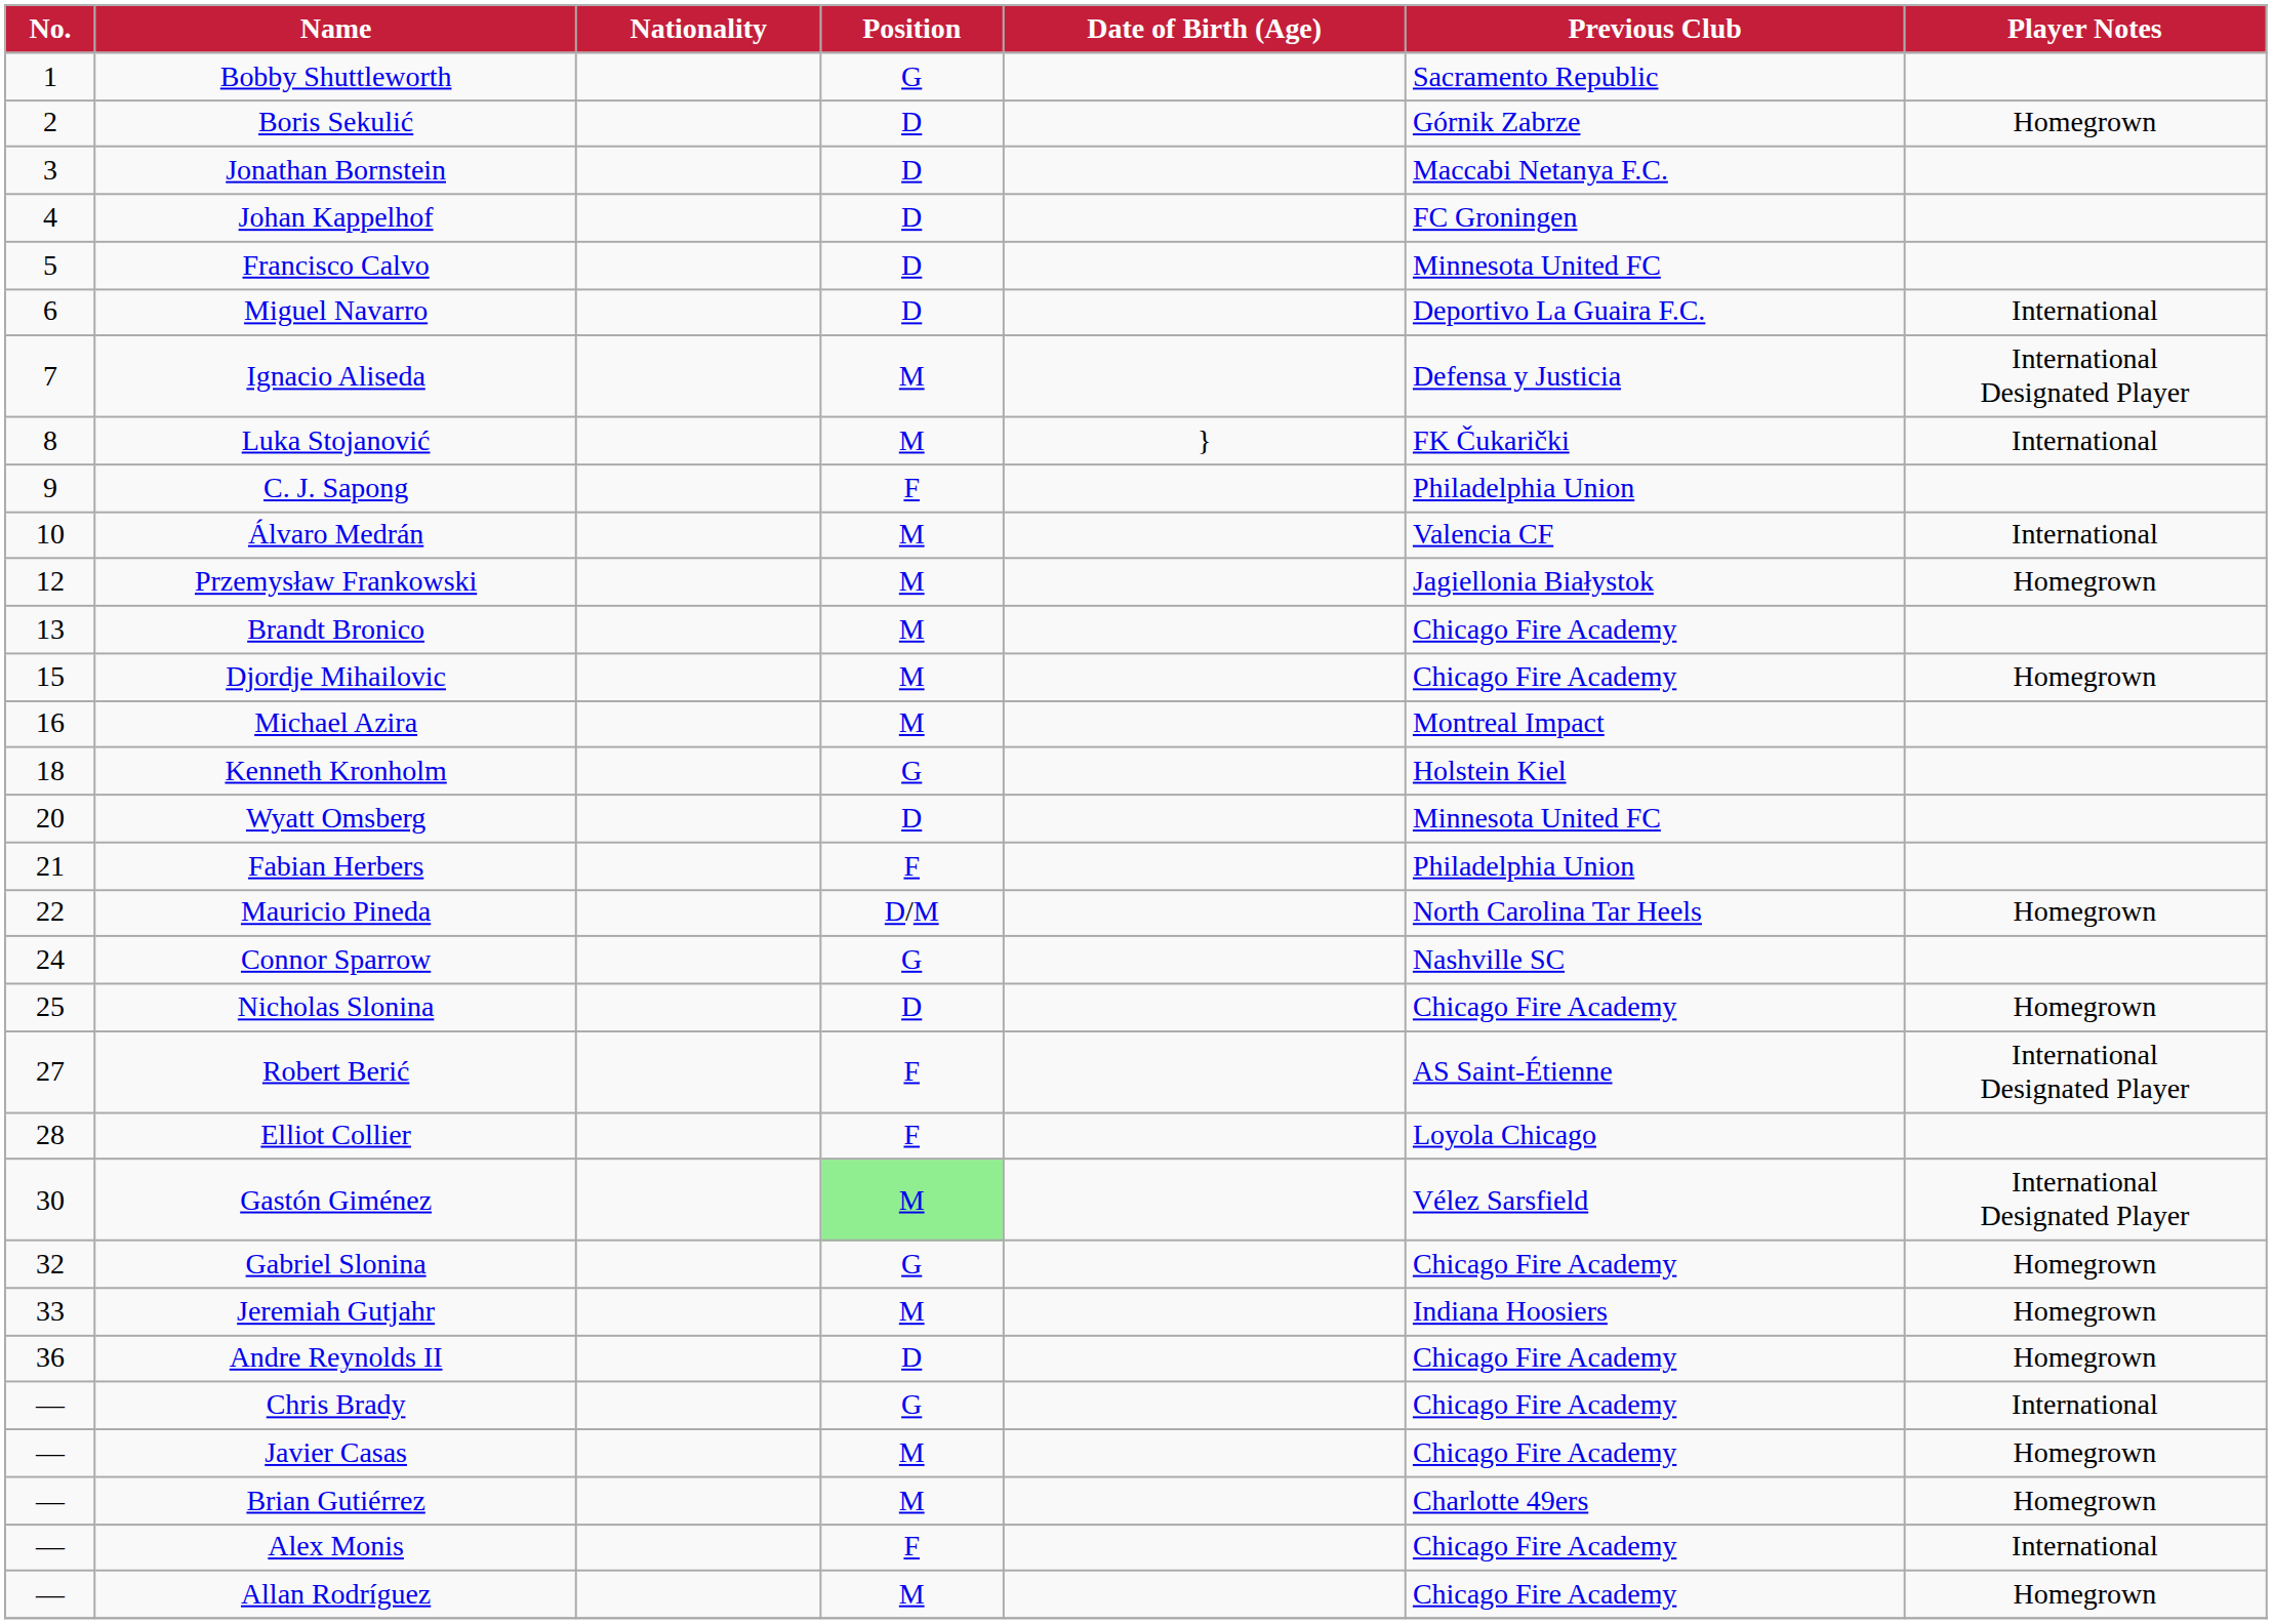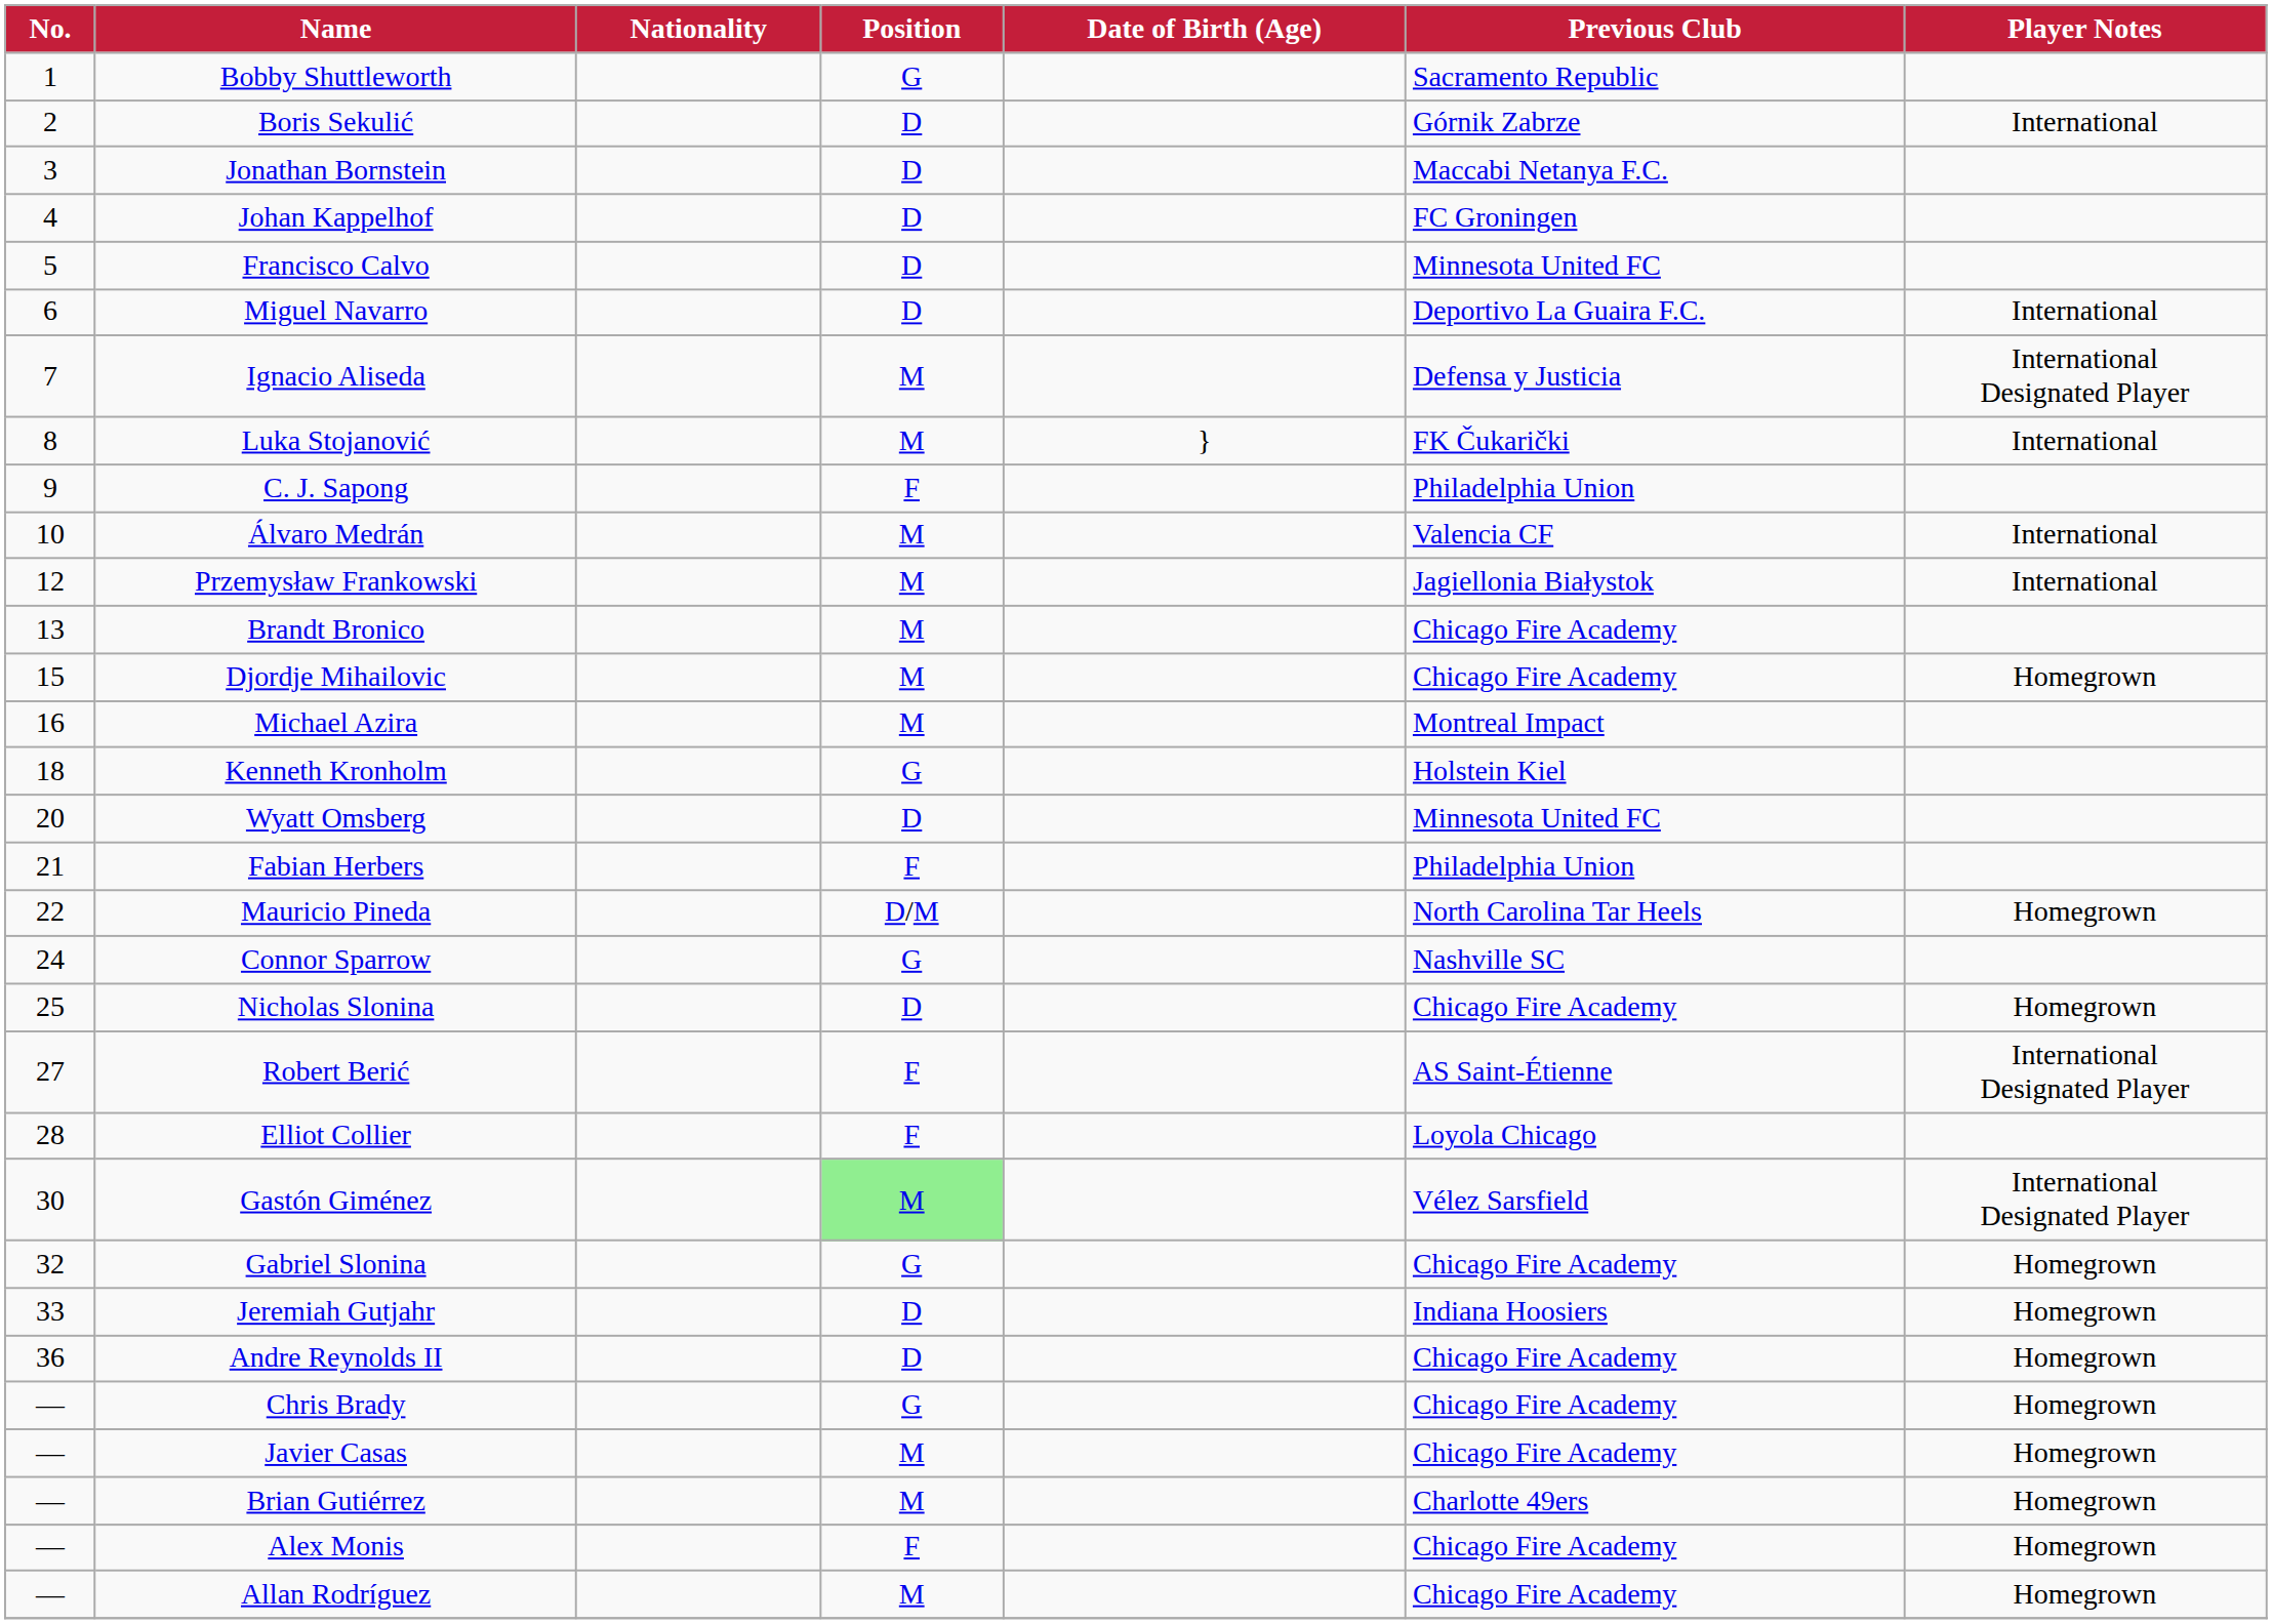 <table class="wikitable" style="text-align:center; font-size:90%; width:90%;">
 <tr>
 <th style="background:#C41E3A; color:white; text-align:center;">No.</th>
 <th style="background:#C41E3A; color:white; text-align:center;">Name</th>
 <th style="background:#C41E3A; color:white; text-align:center;">Nationality</th>
 <th style="background:#C41E3A; color:white; text-align:center;">Position</th>
 <th style="background:#C41E3A; color:white; text-align:center;">Date of Birth (Age)</th>
 <th style="background:#C41E3A; color:white; text-align:center;">Previous Club</th>
 <th style="background:#C41E3A; color:white; text-align:center;">Player Notes</th>
 </tr>
 <tr>
 <td>1</td>
 <td><a href='#'>Bobby Shuttleworth</a></td>
 <td></td>
 <td><a href='#'>G</a></td>
 <td></td>
 <td align="left"> <a href='#'>Sacramento Republic</a></td>
 <td></td>
 </tr>
 <tr>
 <td>2</td>
 <td><a href='#'>Boris Sekulić</a></td>
 <td></td>
 <td><a href='#'>D</a></td>
 <td></td>
 <td align="left"> <a href='#'>Górnik Zabrze</a></td>
-<td>Homegrown</td>
+<td>International</td>
 </tr>
 <tr>
 <td>3</td>
 <td><a href='#'>Jonathan Bornstein</a></td>
 <td></td>
 <td><a href='#'>D</a></td>
 <td></td>
 <td align="left"> <a href='#'>Maccabi Netanya F.C.</a></td>
 <td></td>
 </tr>
 <tr>
 <td>4</td>
 <td><a href='#'>Johan Kappelhof</a></td>
 <td></td>
 <td><a href='#'>D</a></td>
 <td></td>
 <td align="left"> <a href='#'>FC Groningen</a></td>
 <td></td>
 </tr>
 <tr>
 <td>5</td>
 <td><a href='#'>Francisco Calvo</a></td>
 <td></td>
 <td><a href='#'>D</a></td>
 <td></td>
 <td align="left"> <a href='#'>Minnesota United FC</a></td>
 <td></td>
 </tr>
 <tr>
 <td>6</td>
 <td><a href='#'>Miguel Navarro</a></td>
 <td></td>
 <td><a href='#'>D</a></td>
 <td></td>
 <td align="left"> <a href='#'>Deportivo La Guaira F.C.</a></td>
 <td>International</td>
 </tr>
 <tr>
 <td>7</td>
 <td><a href='#'>Ignacio Aliseda</a></td>
 <td></td>
 <td><a href='#'>M</a></td>
 <td></td>
 <td align="left"> <a href='#'>Defensa y Justicia</a></td>
 <td>International<br>Designated Player</td>
 </tr>
 <tr>
 <td>8</td>
 <td><a href='#'>Luka Stojanović</a></td>
 <td></td>
 <td><a href='#'>M</a></td>
 <td>}</td>
 <td align="left"> <a href='#'>FK Čukarički</a></td>
 <td>International</td>
 </tr>
 <tr>
 <td>9</td>
 <td><a href='#'>C. J. Sapong</a></td>
 <td></td>
 <td><a href='#'>F</a></td>
 <td></td>
 <td align="left"> <a href='#'>Philadelphia Union</a></td>
 <td></td>
 </tr>
 <tr>
 <td>10</td>
 <td><a href='#'>Álvaro Medrán</a></td>
 <td></td>
 <td><a href='#'>M</a></td>
 <td></td>
 <td align="left"> <a href='#'>Valencia CF</a></td>
 <td>International</td>
 </tr>
 <tr>
 <td>12</td>
 <td><a href='#'>Przemysław Frankowski</a></td>
 <td></td>
 <td><a href='#'>M</a></td>
 <td></td>
 <td align="left"> <a href='#'>Jagiellonia Białystok</a></td>
-<td>Homegrown</td>
+<td>International</td>
 </tr>
 <tr>
 <td>13</td>
 <td><a href='#'>Brandt Bronico</a></td>
 <td></td>
 <td><a href='#'>M</a></td>
 <td></td>
 <td align="left"> <a href='#'>Chicago Fire Academy</a></td>
 <td></td>
 </tr>
 <tr>
 <td>15</td>
 <td><a href='#'>Djordje Mihailovic</a></td>
 <td></td>
 <td><a href='#'>M</a></td>
 <td></td>
 <td align="left"> <a href='#'>Chicago Fire Academy</a></td>
 <td>Homegrown</td>
 </tr>
 <tr>
 <td>16</td>
 <td><a href='#'>Michael Azira</a></td>
 <td></td>
 <td><a href='#'>M</a></td>
 <td></td>
 <td align="left"> <a href='#'>Montreal Impact</a></td>
 <td></td>
 </tr>
 <tr>
 <td>18</td>
 <td><a href='#'>Kenneth Kronholm</a></td>
 <td></td>
 <td><a href='#'>G</a></td>
 <td></td>
 <td align="left"> <a href='#'>Holstein Kiel</a></td>
 <td></td>
 </tr>
 <tr>
 <td>20</td>
 <td><a href='#'>Wyatt Omsberg</a></td>
 <td></td>
 <td><a href='#'>D</a></td>
 <td></td>
 <td align="left"> <a href='#'>Minnesota United FC</a></td>
 <td></td>
 </tr>
 <tr>
 <td>21</td>
 <td><a href='#'>Fabian Herbers</a></td>
 <td></td>
 <td><a href='#'>F</a></td>
 <td></td>
 <td align="left"> <a href='#'>Philadelphia Union</a></td>
 <td></td>
 </tr>
 <tr>
 <td>22</td>
 <td><a href='#'>Mauricio Pineda</a></td>
 <td></td>
 <td><a href='#'>D</a>/<a href='#'>M</a></td>
 <td></td>
 <td align="left"> <a href='#'>North Carolina Tar Heels</a></td>
 <td>Homegrown</td>
 </tr>
 <tr>
 <td>24</td>
 <td><a href='#'>Connor Sparrow</a></td>
 <td></td>
 <td><a href='#'>G</a></td>
 <td></td>
 <td align="left"> <a href='#'>Nashville SC</a></td>
 <td></td>
 </tr>
 <tr>
 <td>25</td>
 <td><a href='#'>Nicholas Slonina</a></td>
 <td></td>
 <td><a href='#'>D</a></td>
 <td></td>
 <td align="left"> <a href='#'>Chicago Fire Academy</a></td>
 <td>Homegrown</td>
 </tr>
 <tr>
 <td>27</td>
 <td><a href='#'>Robert Berić</a></td>
 <td></td>
 <td><a href='#'>F</a></td>
 <td></td>
 <td align="left"> <a href='#'>AS Saint-Étienne</a></td>
 <td>International<br>Designated Player</td>
 </tr>
 <tr>
 <td>28</td>
 <td><a href='#'>Elliot Collier</a></td>
 <td></td>
 <td><a href='#'>F</a></td>
 <td></td>
 <td align="left"> <a href='#'>Loyola Chicago</a></td>
 <td></td>
 </tr>
 <tr>
 <td>30</td>
 <td><a href='#'>Gastón Giménez</a></td>
 <td></td>
 <td style="background: lightgreen;"><a href='#'>M</a></td>
 <td></td>
 <td align="left"> <a href='#'>Vélez Sarsfield</a></td>
 <td>International<br>Designated Player</td>
 </tr>
 <tr>
 <td>32</td>
 <td><a href='#'>Gabriel Slonina</a></td>
 <td></td>
 <td><a href='#'>G</a></td>
 <td></td>
 <td align="left"> <a href='#'>Chicago Fire Academy</a></td>
 <td>Homegrown</td>
 </tr>
 <tr>
 <td>33</td>
 <td><a href='#'>Jeremiah Gutjahr</a></td>
 <td></td>
-<td><a href='#'>M</a></td>
+<td><a href='#'>D</a></td>
 <td></td>
 <td align="left"> <a href='#'>Indiana Hoosiers</a></td>
 <td>Homegrown</td>
 </tr>
 <tr>
 <td>36</td>
 <td><a href='#'>Andre Reynolds II</a></td>
 <td></td>
 <td><a href='#'>D</a></td>
 <td></td>
 <td align="left"> <a href='#'>Chicago Fire Academy</a></td>
 <td>Homegrown</td>
 </tr>
 <tr>
 <td>—</td>
 <td><a href='#'>Chris Brady</a></td>
 <td></td>
 <td><a href='#'>G</a></td>
 <td></td>
 <td align="left"> <a href='#'>Chicago Fire Academy</a></td>
-<td>International</td>
+<td>Homegrown</td>
 </tr>
 <tr>
 <td>—</td>
 <td><a href='#'>Javier Casas</a></td>
 <td></td>
 <td><a href='#'>M</a></td>
 <td></td>
 <td align="left"> <a href='#'>Chicago Fire Academy</a></td>
 <td>Homegrown</td>
 </tr>
 <tr>
 <td>—</td>
 <td><a href='#'>Brian Gutiérrez</a></td>
 <td></td>
 <td><a href='#'>M</a></td>
 <td></td>
 <td align="left"> <a href='#'>Charlotte 49ers</a></td>
 <td>Homegrown</td>
 </tr>
 <tr>
 <td>—</td>
 <td><a href='#'>Alex Monis</a></td>
 <td></td>
 <td><a href='#'>F</a></td>
 <td></td>
 <td align="left"> <a href='#'>Chicago Fire Academy</a></td>
-<td>International</td>
+<td>Homegrown</td>
 </tr>
 <tr>
 <td>—</td>
 <td><a href='#'>Allan Rodríguez</a></td>
 <td></td>
 <td><a href='#'>M</a></td>
 <td></td>
 <td align="left"> <a href='#'>Chicago Fire Academy</a></td>
 <td>Homegrown</td>
 </tr>
 <tr>
 </tr>
 </table>
